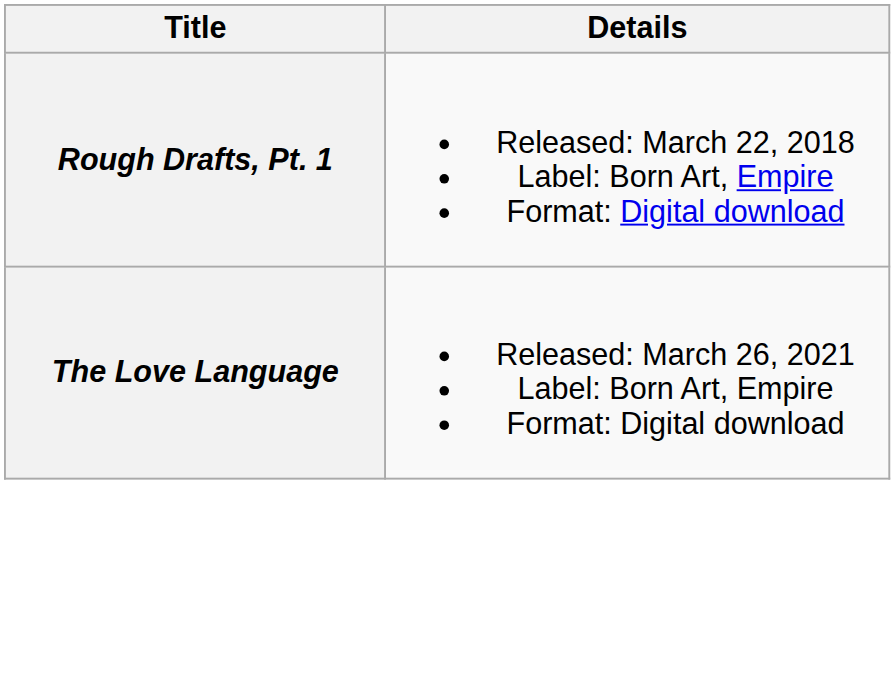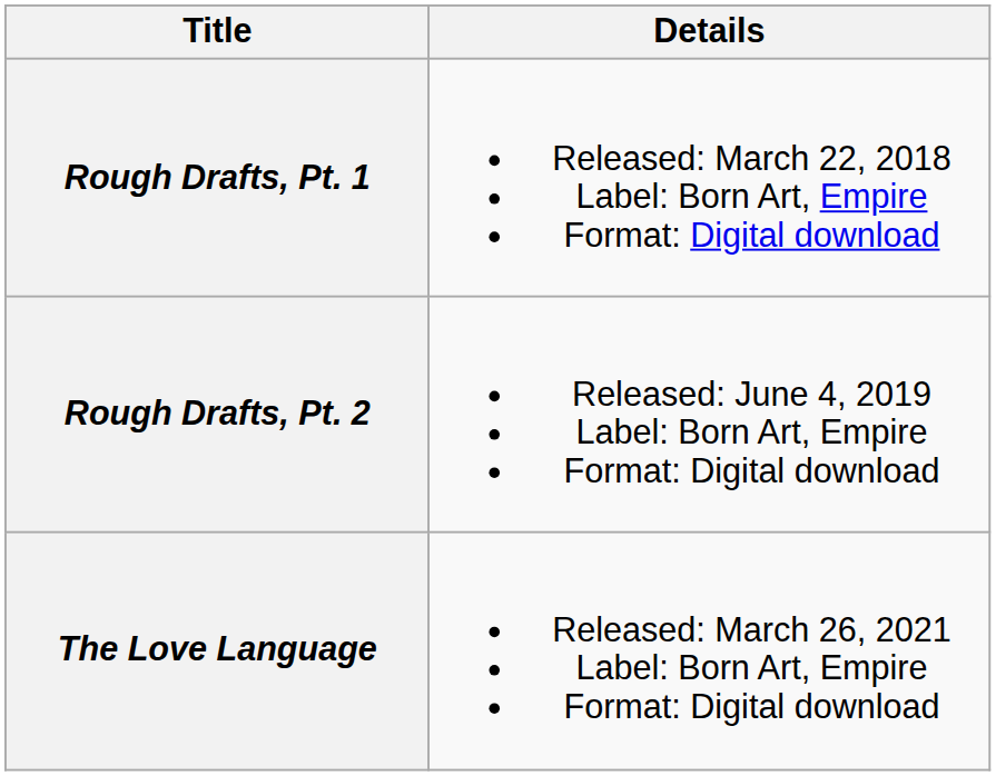 <table class="wikitable plainrowheaders" style="text-align:center;">
 <tr>
 <th scope="col" style="width:12em;">Title</th>
 <th scope="col" style="width:16em;">Details</th>
 </tr>
 <tr>
 <th scope="row"><em>Rough Drafts, Pt. 1</em></th>
 <td><br><ul><li>Released: March 22, 2018</li><li>Label: Born Art, <a href='#'>Empire</a></li><li>Format: <a href='#'>Digital download</a></li></ul></td>
 </tr>
 <tr>
+<th scope="row"><em>Rough Drafts, Pt. 2</em></th>
+<td><br><ul><li>Released: June 4, 2019</li><li>Label: Born Art, Empire</li><li>Format: Digital download</li></ul></td>
+</tr>
+<tr>
 <th scope="row"><em>The Love Language</em></th>
 <td><br><ul><li>Released: March 26, 2021</li><li>Label: Born Art, Empire</li><li>Format: Digital download</li></ul></td>
 </tr>
 </table>
